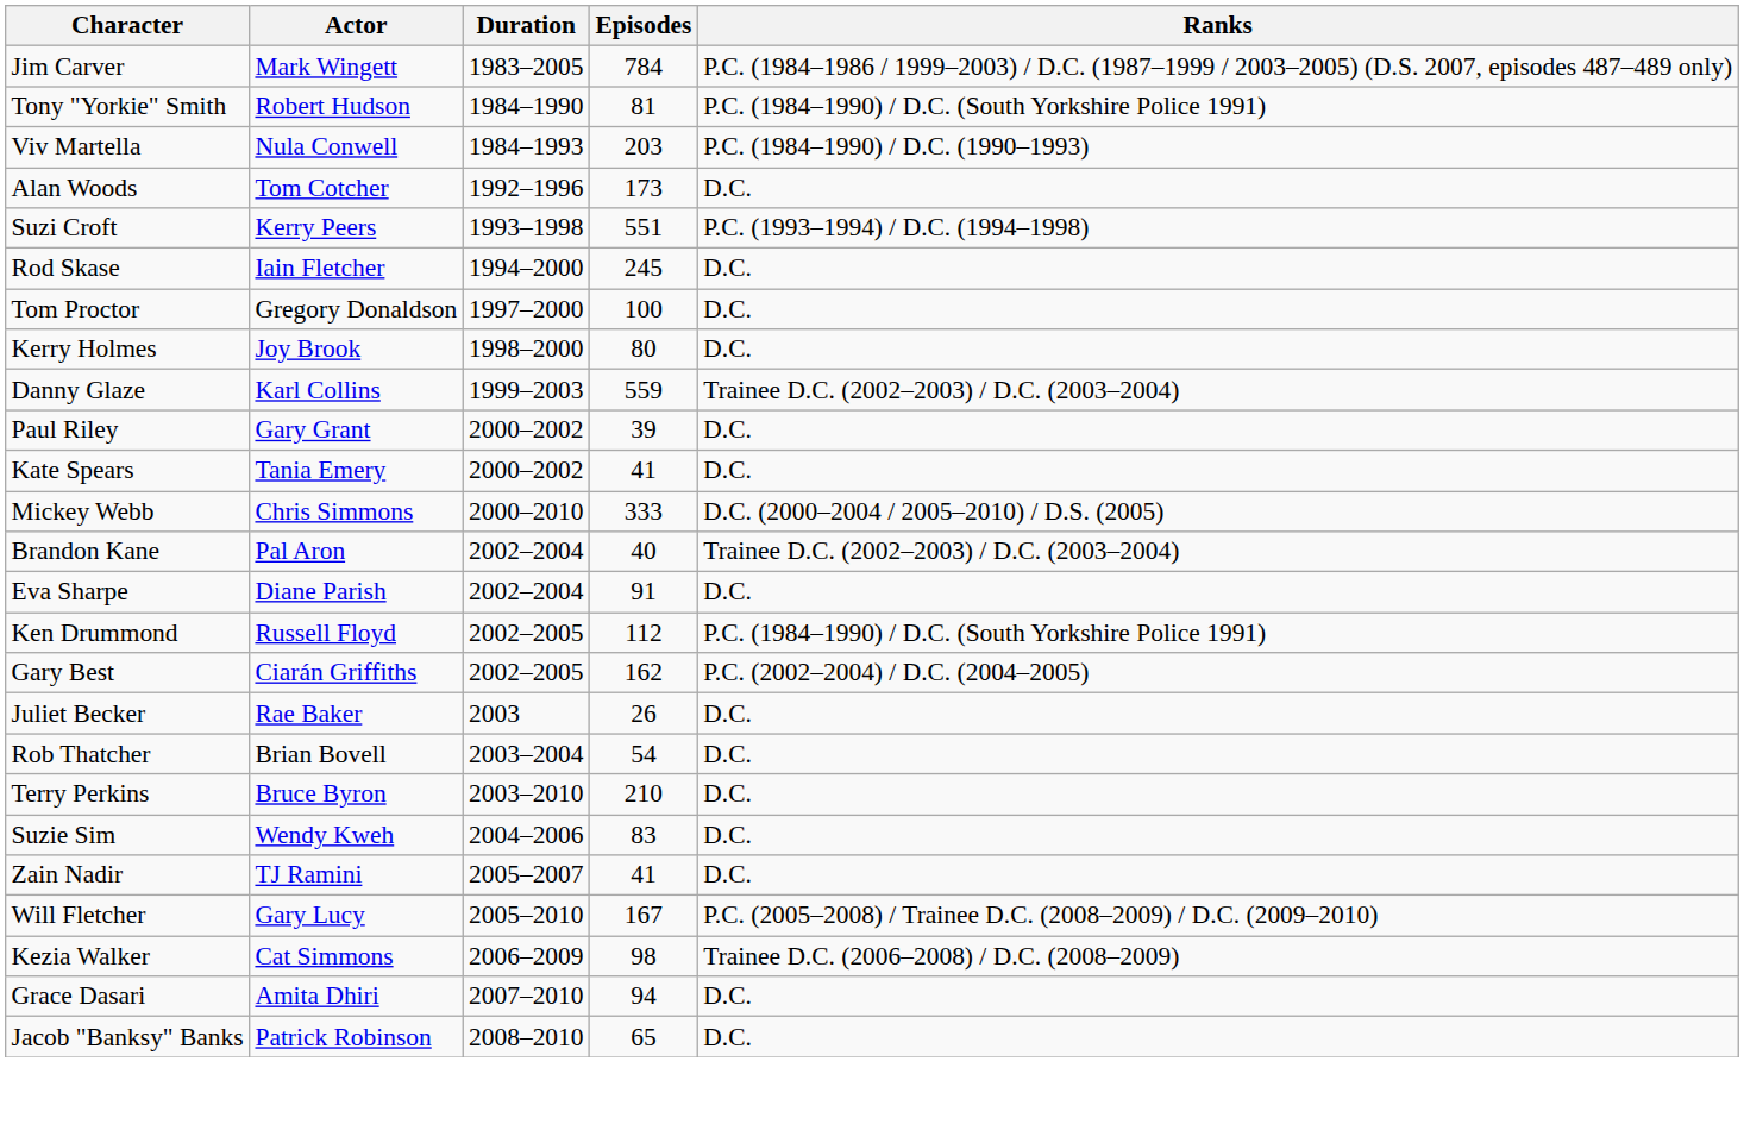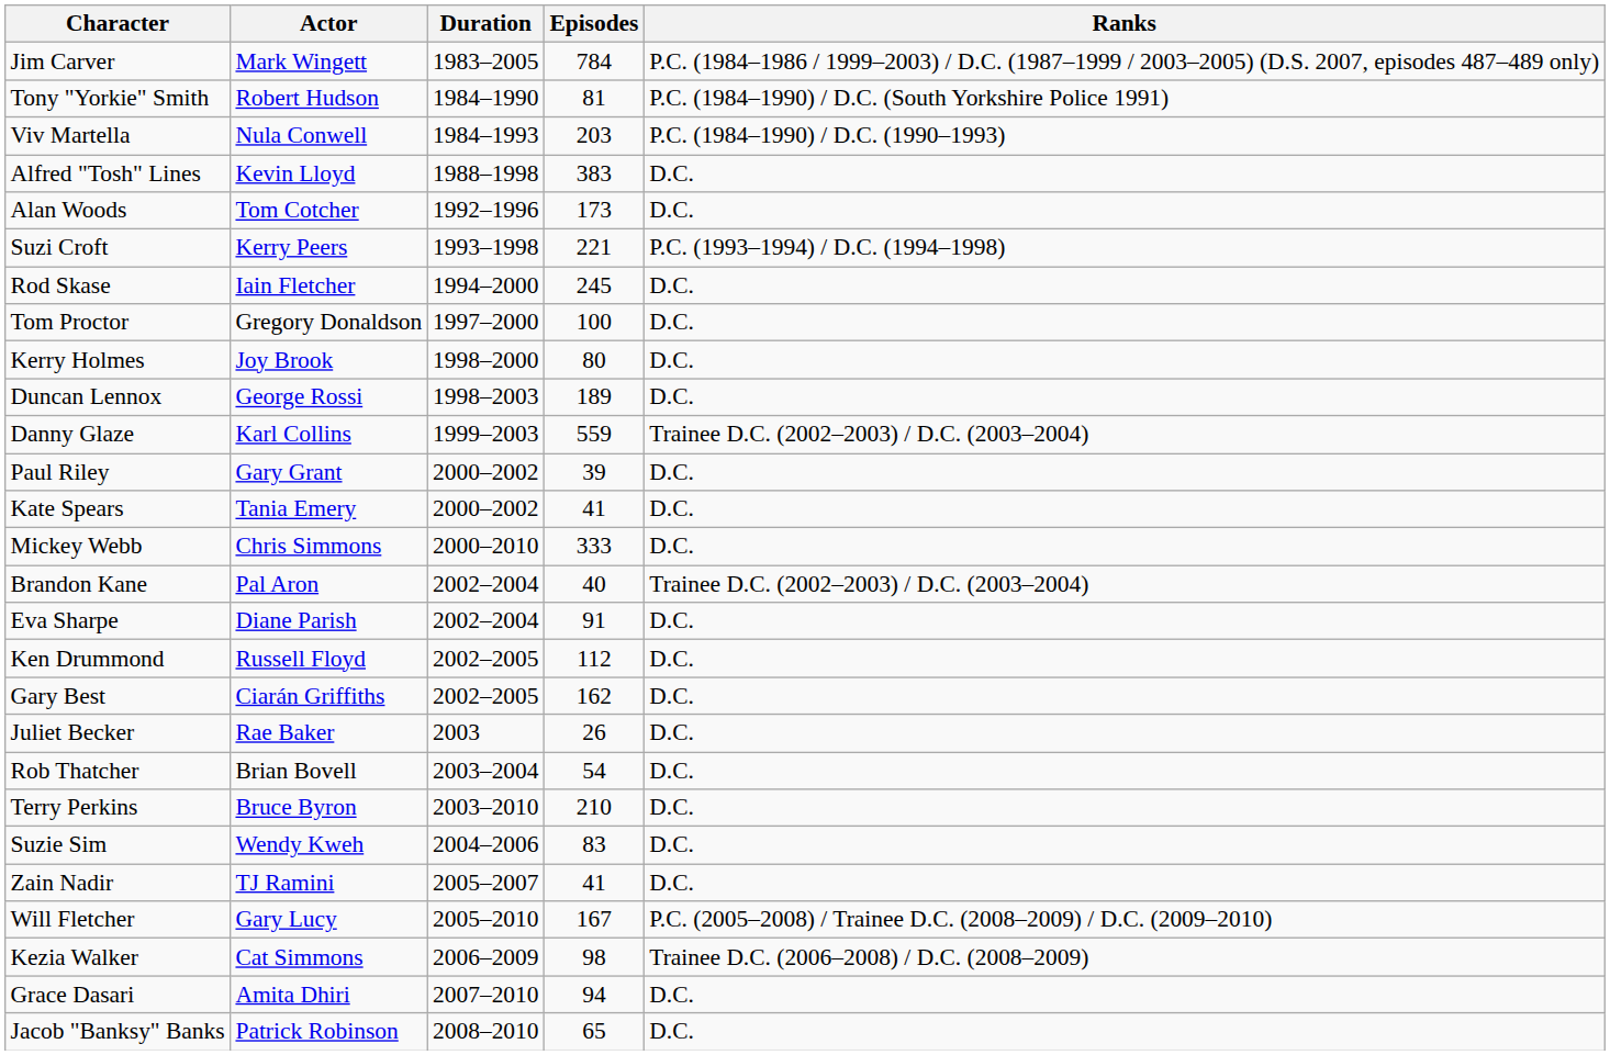 <table class="wikitable sortable">
 <tr>
 <th scope=col>Character</th>
 <th scope=col>Actor</th>
 <th scope=col>Duration</th>
 <th scope=col>Episodes</th>
 <th scope=col>Ranks</th>
 </tr>
 <tr>
 <td>Jim Carver</td>
 <td><a href='#'>Mark Wingett</a></td>
 <td>1983–2005</td>
 <td style="text-align:center;">784</td>
 <td>P.C. (1984–1986 / 1999–2003) / D.C. (1987–1999 / 2003–2005) (D.S. 2007, episodes 487–489 only)</td>
 </tr>
 <tr>
 <td>Tony "Yorkie" Smith</td>
 <td><a href='#'>Robert Hudson</a></td>
 <td>1984–1990</td>
 <td style="text-align:center;">81</td>
 <td>P.C. (1984–1990) / D.C. (South Yorkshire Police 1991)</td>
 </tr>
 <tr>
 <td>Viv Martella</td>
 <td><a href='#'>Nula Conwell</a></td>
 <td>1984–1993</td>
 <td style="text-align:center;">203</td>
 <td>P.C. (1984–1990) / D.C. (1990–1993)</td>
 </tr>
 <tr>
+<td>Alfred "Tosh" Lines</td>
+<td><a href='#'>Kevin Lloyd</a></td>
+<td>1988–1998</td>
+<td style="text-align:center;">383</td>
+<td>D.C.</td>
+</tr>
+<tr>
 <td>Alan Woods</td>
 <td><a href='#'>Tom Cotcher</a></td>
 <td>1992–1996</td>
 <td style="text-align:center;">173</td>
 <td>D.C.</td>
 </tr>
 <tr>
 <td>Suzi Croft</td>
 <td><a href='#'>Kerry Peers</a></td>
 <td>1993–1998</td>
-<td style="text-align:center;">551</td>
+<td style="text-align:center;">221</td>
 <td>P.C. (1993–1994) / D.C. (1994–1998)</td>
 </tr>
 <tr>
 <td>Rod Skase</td>
 <td><a href='#'>Iain Fletcher</a></td>
 <td>1994–2000</td>
 <td style="text-align:center;">245</td>
 <td>D.C.</td>
 </tr>
 <tr>
 <td>Tom Proctor</td>
 <td>Gregory Donaldson</td>
 <td>1997–2000</td>
 <td style="text-align:center;">100</td>
 <td>D.C.</td>
 </tr>
 <tr>
 <td>Kerry Holmes</td>
 <td><a href='#'>Joy Brook</a></td>
 <td>1998–2000</td>
 <td style="text-align:center;">80</td>
+<td>D.C.</td>
+</tr>
+<tr>
+<td>Duncan Lennox</td>
+<td><a href='#'>George Rossi</a></td>
+<td>1998–2003</td>
+<td style="text-align:center;">189</td>
 <td>D.C.</td>
 </tr>
 <tr>
 <td>Danny Glaze</td>
 <td><a href='#'>Karl Collins</a></td>
 <td>1999–2003</td>
 <td style="text-align:center;">559</td>
 <td>Trainee D.C. (2002–2003) / D.C. (2003–2004)</td>
 </tr>
 <tr>
 <td>Paul Riley</td>
 <td><a href='#'>Gary Grant</a></td>
 <td>2000–2002</td>
 <td style="text-align:center;">39</td>
 <td>D.C.</td>
 </tr>
 <tr>
 <td>Kate Spears</td>
 <td><a href='#'>Tania Emery</a></td>
 <td>2000–2002</td>
 <td style="text-align:center;">41</td>
 <td>D.C.</td>
 </tr>
 <tr>
 <td>Mickey Webb</td>
 <td><a href='#'>Chris Simmons</a></td>
 <td>2000–2010</td>
 <td style="text-align:center;">333</td>
-<td>D.C. (2000–2004 / 2005–2010) / D.S. (2005)</td>
+<td>D.C.</td>
 </tr>
 <tr>
 <td>Brandon Kane</td>
 <td><a href='#'>Pal Aron</a></td>
 <td>2002–2004</td>
 <td style="text-align:center;">40</td>
 <td>Trainee D.C. (2002–2003) / D.C. (2003–2004)</td>
 </tr>
 <tr>
 <td>Eva Sharpe</td>
 <td><a href='#'>Diane Parish</a></td>
 <td>2002–2004</td>
 <td style="text-align:center;">91</td>
 <td>D.C.</td>
 </tr>
 <tr>
 <td>Ken Drummond</td>
 <td><a href='#'>Russell Floyd</a></td>
 <td>2002–2005</td>
 <td style="text-align:center;">112</td>
-<td>P.C. (1984–1990) / D.C. (South Yorkshire Police 1991)</td>
+<td>D.C.</td>
 </tr>
 <tr>
 <td>Gary Best</td>
 <td><a href='#'>Ciarán Griffiths</a></td>
 <td>2002–2005</td>
 <td style="text-align:center;">162</td>
-<td>P.C. (2002–2004) / D.C. (2004–2005)</td>
+<td>D.C.</td>
 </tr>
 <tr>
 <td>Juliet Becker</td>
 <td><a href='#'>Rae Baker</a></td>
 <td>2003</td>
 <td style="text-align:center;">26</td>
 <td>D.C.</td>
 </tr>
 <tr>
 <td>Rob Thatcher</td>
 <td>Brian Bovell</td>
 <td>2003–2004</td>
 <td style="text-align:center;">54</td>
 <td>D.C.</td>
 </tr>
 <tr>
 <td>Terry Perkins</td>
 <td><a href='#'>Bruce Byron</a></td>
 <td>2003–2010</td>
 <td style="text-align:center;">210</td>
 <td>D.C.</td>
 </tr>
 <tr>
 <td>Suzie Sim</td>
 <td><a href='#'>Wendy Kweh</a></td>
 <td>2004–2006</td>
 <td style="text-align:center;">83</td>
 <td>D.C.</td>
 </tr>
 <tr>
 <td>Zain Nadir</td>
 <td><a href='#'>TJ Ramini</a></td>
 <td>2005–2007</td>
 <td style="text-align:center;">41</td>
 <td>D.C.</td>
 </tr>
 <tr>
 <td>Will Fletcher</td>
 <td><a href='#'>Gary Lucy</a></td>
 <td>2005–2010</td>
 <td style="text-align:center;">167</td>
 <td>P.C. (2005–2008) / Trainee D.C. (2008–2009) / D.C. (2009–2010)</td>
 </tr>
 <tr>
 <td>Kezia Walker</td>
 <td><a href='#'>Cat Simmons</a></td>
 <td>2006–2009</td>
 <td style="text-align:center;">98</td>
 <td>Trainee D.C. (2006–2008) / D.C. (2008–2009)</td>
 </tr>
 <tr>
 <td>Grace Dasari</td>
 <td><a href='#'>Amita Dhiri</a></td>
 <td>2007–2010</td>
 <td style="text-align:center;">94</td>
 <td>D.C.</td>
 </tr>
 <tr>
 <td>Jacob "Banksy" Banks</td>
 <td><a href='#'>Patrick Robinson</a></td>
 <td>2008–2010</td>
 <td style="text-align:center;">65</td>
 <td>D.C.</td>
 </tr>
 </table>
